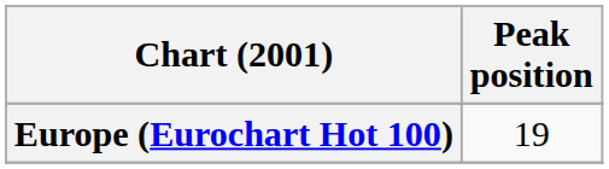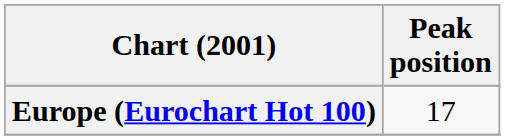 <table class="wikitable sortable plainrowheaders" style="text-align:center">
 <tr>
 <th scope="col">Chart (2001)</th>
 <th scope="col">Peak<br>position</th>
 </tr>
 <tr>
 </tr>
 <tr>
 <th scope="row">Europe (<a href='#'>Eurochart Hot 100</a>)</th>
-<td>19</td>
+<td>17</td>
 </tr>
 <tr>
 </tr>
 <tr>
 </tr>
 <tr>
 </tr>
 <tr>
 </tr>
 </table>
